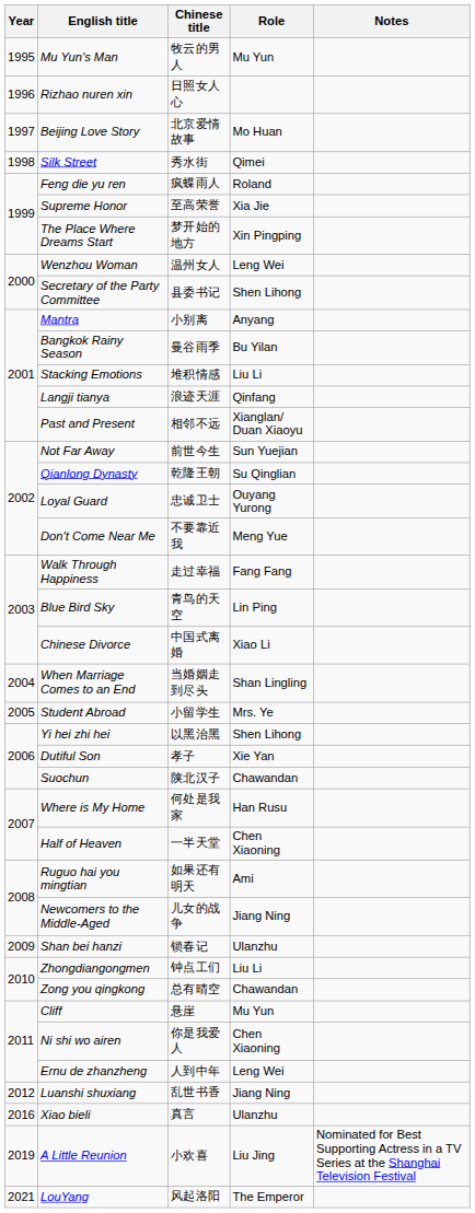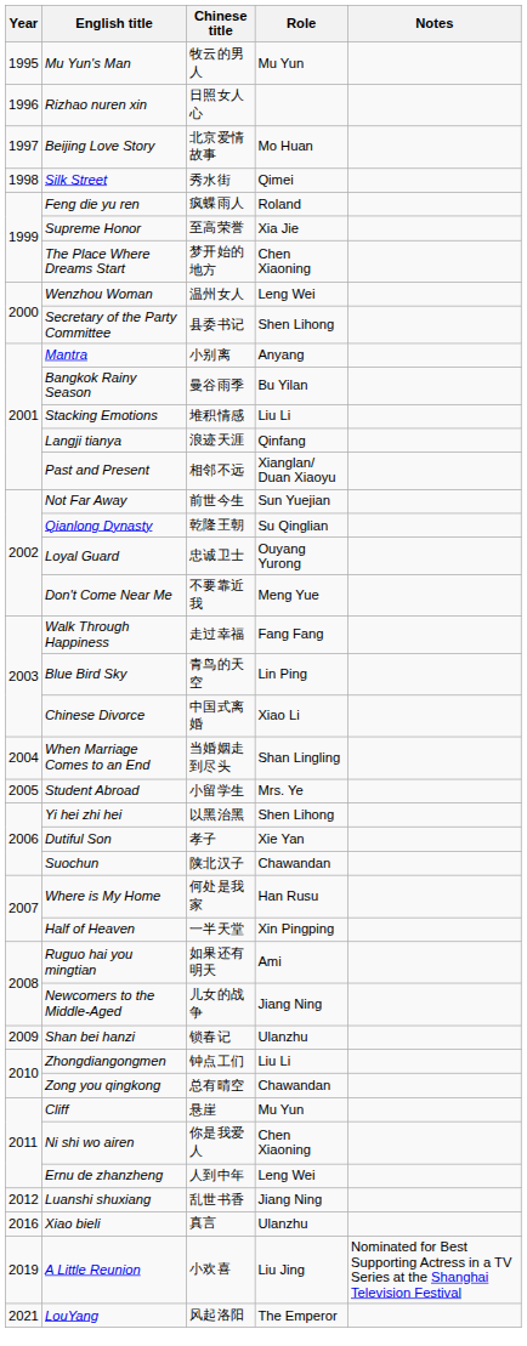 <table class="wikitable sortable">
 <tr>
 <th>Year</th>
 <th>English title</th>
 <th>Chinese title</th>
 <th>Role</th>
 <th>Notes</th>
 </tr>
 <tr>
 <td>1995</td>
 <td><em>Mu Yun's Man</em></td>
 <td>牧云的男人</td>
 <td>Mu Yun</td>
 <td></td>
 </tr>
 <tr>
 <td>1996</td>
 <td><em>Rizhao nuren xin</em></td>
 <td>日照女人心</td>
 <td></td>
 <td></td>
 </tr>
 <tr>
 <td>1997</td>
 <td><em>Beijing Love Story</em></td>
 <td>北京爱情故事</td>
 <td>Mo Huan</td>
 <td></td>
 </tr>
 <tr>
 <td>1998</td>
 <td><em><a href='#'>Silk Street</a></em></td>
 <td>秀水街</td>
 <td>Qimei</td>
 <td></td>
 </tr>
 <tr>
 <td rowspan=3>1999</td>
 <td><em>Feng die yu ren</em></td>
 <td>疯蝶雨人</td>
 <td>Roland</td>
 <td></td>
 </tr>
 <tr>
 <td><em>Supreme Honor</em></td>
 <td>至高荣誉</td>
 <td>Xia Jie</td>
 <td></td>
 </tr>
 <tr>
 <td><em>The Place Where Dreams Start</em></td>
 <td>梦开始的地方</td>
-<td>Xin Pingping</td>
+<td>Chen Xiaoning</td>
 <td></td>
 </tr>
 <tr>
 <td rowspan=2>2000</td>
 <td><em>Wenzhou Woman</em></td>
 <td>温州女人</td>
 <td>Leng Wei</td>
 <td></td>
 </tr>
 <tr>
 <td><em>Secretary of the Party Committee</em></td>
 <td>县委书记</td>
 <td>Shen Lihong</td>
 <td></td>
 </tr>
 <tr>
 <td rowspan=5>2001</td>
 <td><em><a href='#'>Mantra</a></em></td>
 <td>小别离</td>
 <td>Anyang</td>
 <td></td>
 </tr>
 <tr>
 <td><em>Bangkok Rainy Season</em></td>
 <td>曼谷雨季</td>
 <td>Bu Yilan</td>
 <td></td>
 </tr>
 <tr>
 <td><em>Stacking Emotions</em></td>
 <td>堆积情感</td>
 <td>Liu Li</td>
 <td></td>
 </tr>
 <tr>
 <td><em>Langji tianya</em></td>
 <td>浪迹天涯</td>
 <td>Qinfang</td>
 <td></td>
 </tr>
 <tr>
 <td><em>Past and Present</em></td>
 <td>相邻不远</td>
 <td>Xianglan/ Duan Xiaoyu</td>
 <td></td>
 </tr>
 <tr>
 <td rowspan=4>2002</td>
 <td><em>Not Far Away</em></td>
 <td>前世今生</td>
 <td>Sun Yuejian</td>
 <td></td>
 </tr>
 <tr>
 <td><em><a href='#'>Qianlong Dynasty</a></em></td>
 <td>乾隆王朝</td>
 <td>Su Qinglian</td>
 <td></td>
 </tr>
 <tr>
 <td><em>Loyal Guard</em></td>
 <td>忠诚卫士</td>
 <td>Ouyang Yurong</td>
 <td></td>
 </tr>
 <tr>
 <td><em>Don't Come Near Me</em></td>
 <td>不要靠近我</td>
 <td>Meng Yue</td>
 <td></td>
 </tr>
 <tr>
 <td rowspan=3>2003</td>
 <td><em>Walk Through Happiness</em></td>
 <td>走过幸福</td>
 <td>Fang Fang</td>
 <td></td>
 </tr>
 <tr>
 <td><em>Blue Bird Sky </em></td>
 <td>青鸟的天空</td>
 <td>Lin Ping</td>
 <td></td>
 </tr>
 <tr>
 <td><em>Chinese Divorce</em></td>
 <td>中国式离婚</td>
 <td>Xiao Li</td>
 <td></td>
 </tr>
 <tr>
 <td>2004</td>
 <td><em>When Marriage Comes to an End</em></td>
 <td>当婚姻走到尽头</td>
 <td>Shan Lingling</td>
 <td></td>
 </tr>
 <tr>
 <td>2005</td>
 <td><em>Student Abroad</em></td>
 <td>小留学生</td>
 <td>Mrs. Ye</td>
 <td></td>
 </tr>
 <tr>
 <td rowspan=3>2006</td>
 <td><em>Yi hei zhi hei</em></td>
 <td>以黑治黑</td>
 <td>Shen Lihong</td>
 <td></td>
 </tr>
 <tr>
 <td><em>Dutiful Son</em></td>
 <td>孝子</td>
 <td>Xie Yan</td>
 <td></td>
 </tr>
 <tr>
 <td><em>Suochun</em></td>
 <td>陕北汉子</td>
 <td>Chawandan</td>
 <td></td>
 </tr>
 <tr>
 <td rowspan=2>2007</td>
 <td><em>Where is My Home</em></td>
 <td>何处是我家</td>
 <td>Han Rusu</td>
 <td></td>
 </tr>
 <tr>
 <td><em>Half of Heaven</em></td>
 <td>一半天堂</td>
-<td>Chen Xiaoning</td>
+<td>Xin Pingping</td>
 <td></td>
 </tr>
 <tr>
 <td rowspan=2>2008</td>
 <td><em>Ruguo hai you mingtian</em></td>
 <td>如果还有明天</td>
 <td>Ami</td>
 <td></td>
 </tr>
 <tr>
 <td><em>Newcomers to the Middle-Aged</em></td>
 <td>儿女的战争</td>
 <td>Jiang Ning</td>
 <td></td>
 </tr>
 <tr>
 <td>2009</td>
 <td><em>Shan bei hanzi</em></td>
 <td>锁春记</td>
 <td>Ulanzhu</td>
 <td></td>
 </tr>
 <tr>
 <td rowspan=2>2010</td>
 <td><em>Zhongdiangongmen</em></td>
 <td>钟点工们</td>
 <td>Liu Li</td>
 <td></td>
 </tr>
 <tr>
 <td><em>Zong you qingkong</em></td>
 <td>总有晴空</td>
 <td>Chawandan</td>
 <td></td>
 </tr>
 <tr>
 <td rowspan=3>2011</td>
 <td><em>Cliff</em></td>
 <td>悬崖</td>
 <td>Mu Yun</td>
 <td></td>
 </tr>
 <tr>
 <td><em>Ni shi wo airen</em></td>
 <td>你是我爱人</td>
 <td>Chen Xiaoning</td>
 <td></td>
 </tr>
 <tr>
 <td><em>Ernu de zhanzheng</em></td>
 <td>人到中年</td>
 <td>Leng Wei</td>
 <td></td>
 </tr>
 <tr>
 <td>2012</td>
 <td><em>Luanshi shuxiang</em></td>
 <td>乱世书香</td>
 <td>Jiang Ning</td>
 <td></td>
 </tr>
 <tr>
 <td>2016</td>
 <td><em>Xiao bieli</em></td>
 <td>真言</td>
 <td>Ulanzhu</td>
 <td></td>
 </tr>
 <tr>
 <td>2019</td>
 <td><em><a href='#'>A Little Reunion</a></em></td>
 <td>小欢喜</td>
 <td>Liu Jing</td>
 <td>Nominated for Best Supporting Actress in a TV Series at the <a href='#'>Shanghai Television Festival</a></td>
 </tr>
 <tr>
 <td>2021</td>
 <td><a href='#'><em>LouYang</em></a></td>
 <td>风起洛阳</td>
 <td>The Emperor</td>
 <td></td>
 </tr>
 </table>
